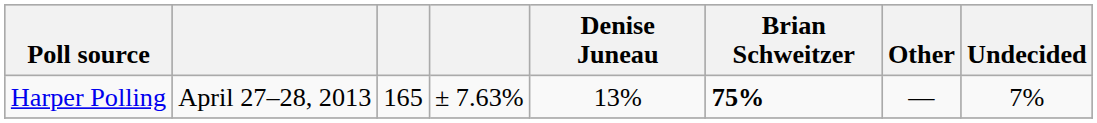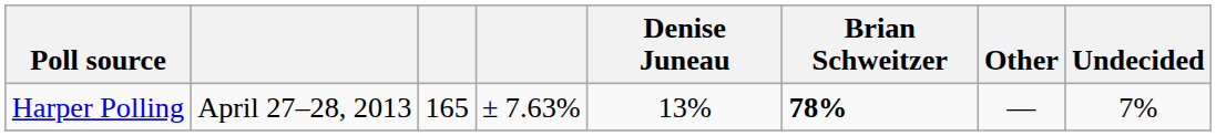 <table class="wikitable">
 <tr valign= bottom>
 <th>Poll source</th>
 <th></th>
 <th></th>
 <th></th>
 <th style="width:100px;">Denise<br>Juneau</th>
 <th style="width:100px;">Brian<br>Schweitzer</th>
 <th>Other</th>
 <th>Undecided</th>
 </tr>
 <tr>
 <td><a href='#'>Harper Polling</a></td>
 <td align=center>April 27–28, 2013</td>
 <td align=center>165</td>
 <td align=center>± 7.63%</td>
 <td align=center>13%</td>
-<td><strong>75%</strong></td>
+<td><strong>78%</strong></td>
 <td align=center>—</td>
 <td align=center>7%</td>
 </tr>
 </table>
